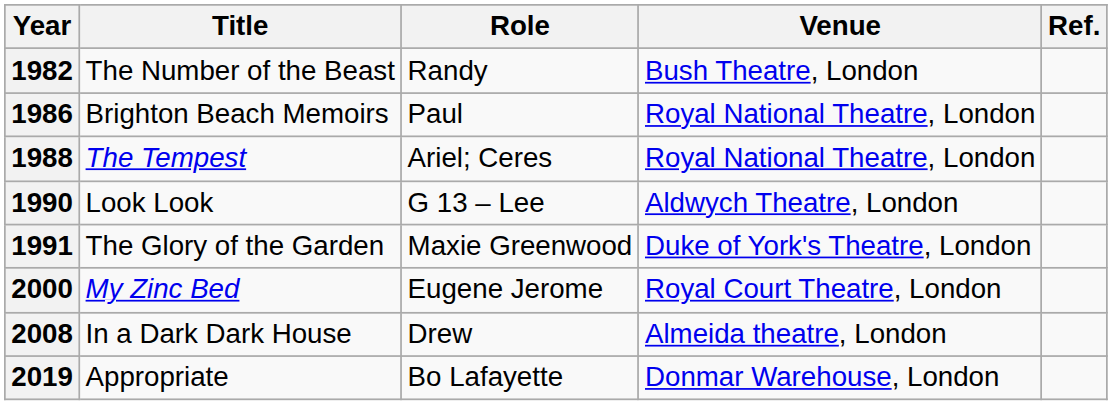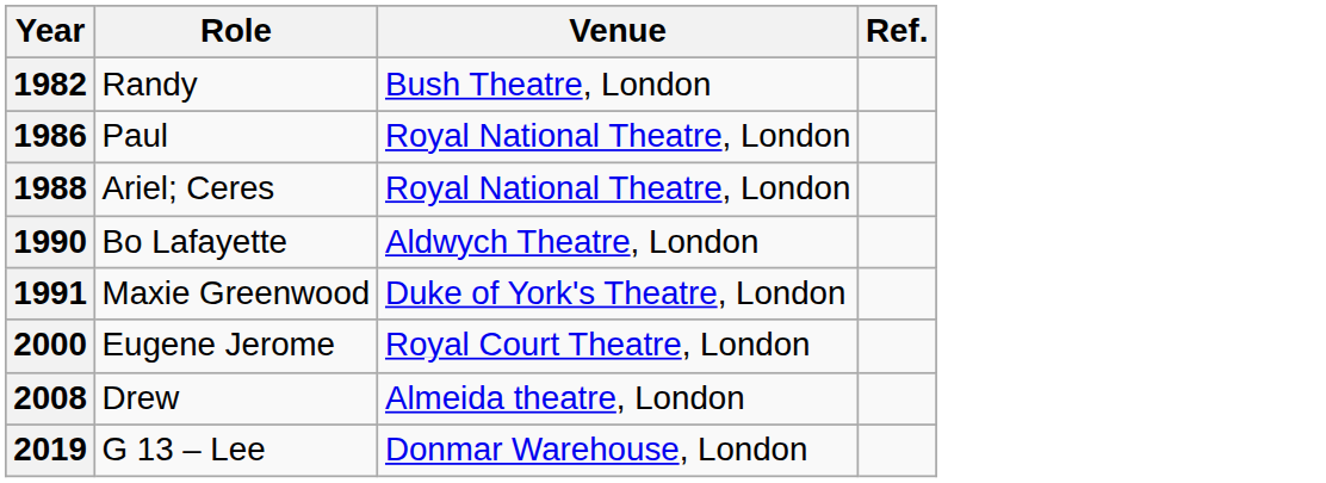 <table class="wikitable plainrowheaders">
 <tr>
 <th scope="col">Year</th>
-<th scope="col">Title</th>
 <th scope="col">Role</th>
 <th scope="col">Venue</th>
 <th scope="col">Ref.</th>
 </tr>
 <tr>
 <th scope="row">1982</th>
-<td>The Number of the Beast</td>
 <td>Randy</td>
 <td><a href='#'>Bush Theatre</a>, London</td>
 <td style="text-align:center;"></td>
 </tr>
 <tr>
 <th scope="row">1986</th>
-<td>Brighton Beach Memoirs</td>
 <td>Paul</td>
 <td><a href='#'>Royal National Theatre</a>, London</td>
 <td style="text-align:center;"></td>
 </tr>
 <tr>
 <th scope="row">1988</th>
-<td><a href='#'><em>The Tempest</em></a></td>
 <td>Ariel; Ceres</td>
 <td><a href='#'>Royal National Theatre</a>, London</td>
 <td style="text-align:center;"></td>
 </tr>
 <tr>
 <th scope="row">1990</th>
-<td>Look Look</td>
-<td>G 13 – Lee</td>
+<td>Bo Lafayette</td>
 <td><a href='#'>Aldwych Theatre</a>, London</td>
 <td style="text-align:center;"></td>
 </tr>
 <tr>
 <th scope="row">1991</th>
-<td>The Glory of the Garden</td>
 <td>Maxie Greenwood</td>
 <td><a href='#'>Duke of York's Theatre</a>, London</td>
 <td style="text-align:center;"></td>
 </tr>
 <tr>
 <th scope="row">2000</th>
-<td><a href='#'><em>My Zinc Bed</em></a></td>
 <td>Eugene Jerome</td>
 <td><a href='#'>Royal Court Theatre</a>, London</td>
 <td style="text-align:center;"></td>
 </tr>
 <tr>
 <th scope="row">2008</th>
-<td>In a Dark Dark House</td>
 <td>Drew</td>
 <td><a href='#'>Almeida theatre</a>, London</td>
 <td style="text-align:center;"></td>
 </tr>
 <tr>
 <th scope="row">2019</th>
-<td>Appropriate</td>
-<td>Bo Lafayette</td>
+<td>G 13 – Lee</td>
 <td><a href='#'>Donmar Warehouse</a>, London</td>
 <td style="text-align:center;"></td>
 </tr>
 </table>
